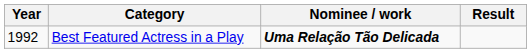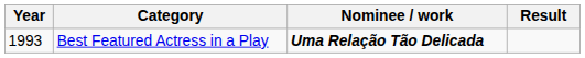 <table class=wikitable>
 <tr>
 <th Width=5%>Year</th>
 <th Width=32%>Category</th>
 <th Width=30%>Nominee / work</th>
 <th Width=10%>Result</th>
 </tr>
 <tr>
-<td>1992</td>
+<td>1993</td>
 <td><a href='#'>Best Featured Actress in a Play</a></td>
 <td><strong><em>Uma Relação Tão Delicada</em></strong></td>
 <td></td>
 </tr>
 </table>
